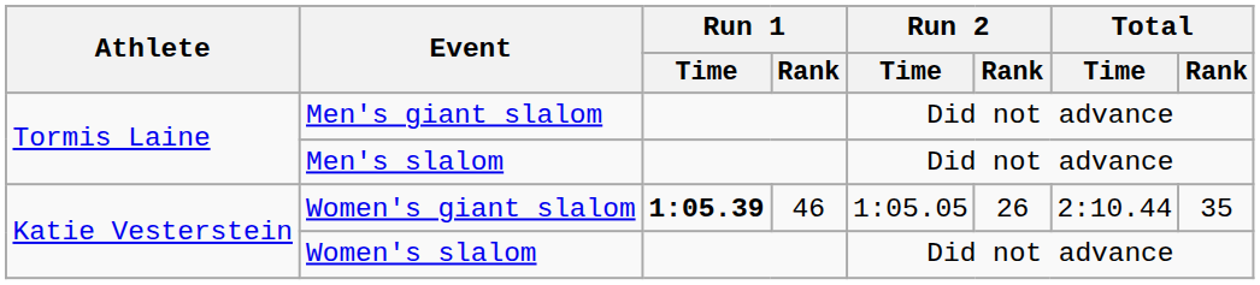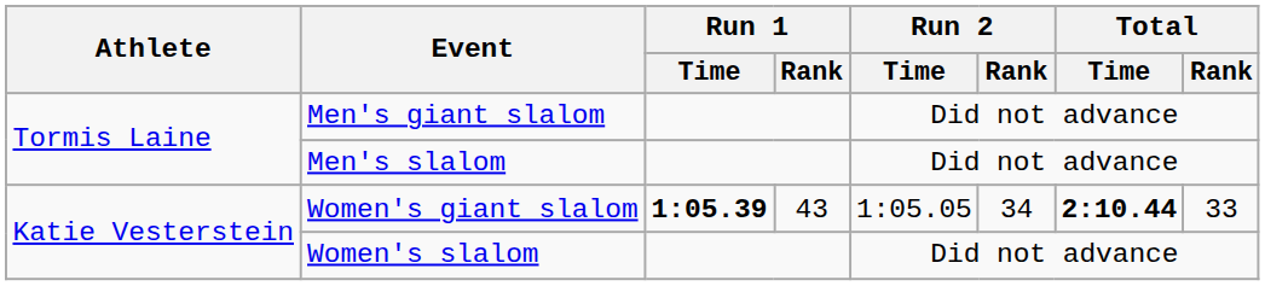 <table class=wikitable style=font-size:90%;text-align:center>
 <tr>
 <th rowspan=2>Athlete</th>
 <th rowspan=2>Event</th>
 <th colspan=2>Run 1</th>
 <th colspan=2>Run 2</th>
 <th colspan=2>Total</th>
 </tr>
 <tr style="font-size:95%">
 <th>Time</th>
 <th>Rank</th>
 <th>Time</th>
 <th>Rank</th>
 <th>Time</th>
 <th>Rank</th>
 </tr>
 <tr>
 <td align=left rowspan=2><a href='#'>Tormis Laine</a></td>
 <td align=left><a href='#'>Men's giant slalom</a></td>
 <td colspan=2></td>
 <td colspan=4>Did not advance</td>
 </tr>
 <tr>
 <td align=left><a href='#'>Men's slalom</a></td>
 <td colspan=2></td>
 <td colspan=4>Did not advance</td>
 </tr>
 <tr>
 <td align=left rowspan=2><a href='#'>Katie Vesterstein</a></td>
 <td align=left><a href='#'>Women's giant slalom</a></td>
 <td><strong>1:05.39</strong></td>
-<td>46</td>
+<td>43</td>
 <td>1:05.05</td>
-<td>26</td>
-<td>2:10.44</td>
-<td>35</td>
+<td>34</td>
+<td><strong>2:10.44</strong></td>
+<td>33</td>
 </tr>
 <tr>
 <td align=left><a href='#'>Women's slalom</a></td>
 <td colspan=2></td>
 <td colspan=4>Did not advance</td>
 </tr>
 </table>
